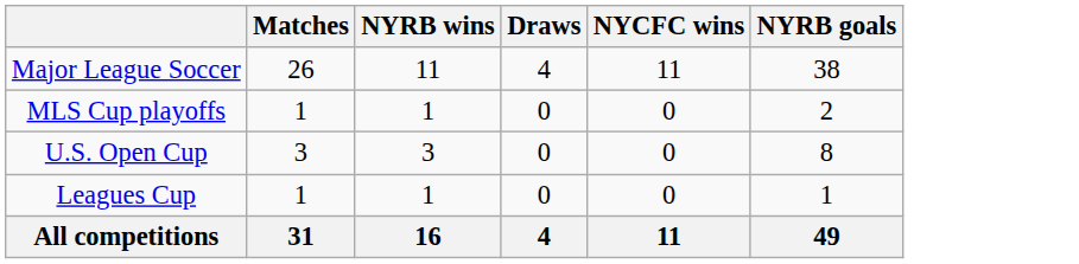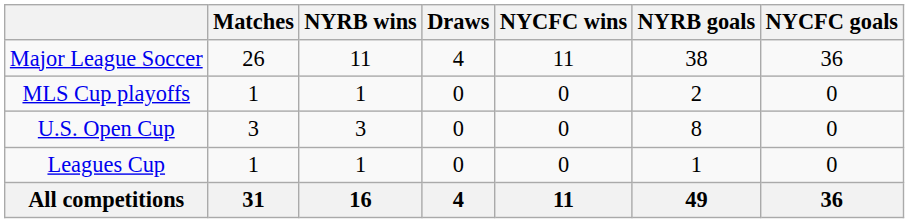 <table class="wikitable" style="text-align: center;">
 <tr>
 <th></th>
 <th>Matches</th>
 <th>NYRB wins</th>
 <th>Draws</th>
 <th>NYCFC wins</th>
 <th>NYRB goals</th>
+<th>NYCFC goals</th>
 </tr>
 <tr>
 <td><a href='#'>Major League Soccer</a></td>
 <td>26</td>
 <td>11</td>
 <td>4</td>
 <td>11</td>
 <td>38</td>
+<td>36</td>
 </tr>
 <tr>
 <td><a href='#'>MLS Cup playoffs</a></td>
 <td>1</td>
 <td>1</td>
 <td>0</td>
 <td>0</td>
 <td>2</td>
+<td>0</td>
 </tr>
 <tr>
 <td><a href='#'>U.S. Open Cup</a></td>
 <td>3</td>
 <td>3</td>
 <td>0</td>
 <td>0</td>
 <td>8</td>
+<td>0</td>
 </tr>
 <tr>
 <td><a href='#'>Leagues Cup</a></td>
 <td>1</td>
 <td>1</td>
 <td>0</td>
 <td>0</td>
 <td>1</td>
+<td>0</td>
 </tr>
 <tr>
 <th>All competitions</th>
 <th>31</th>
 <th>16</th>
 <th>4</th>
 <th>11</th>
 <th>49</th>
+<th>36</th>
 </tr>
 </table>
